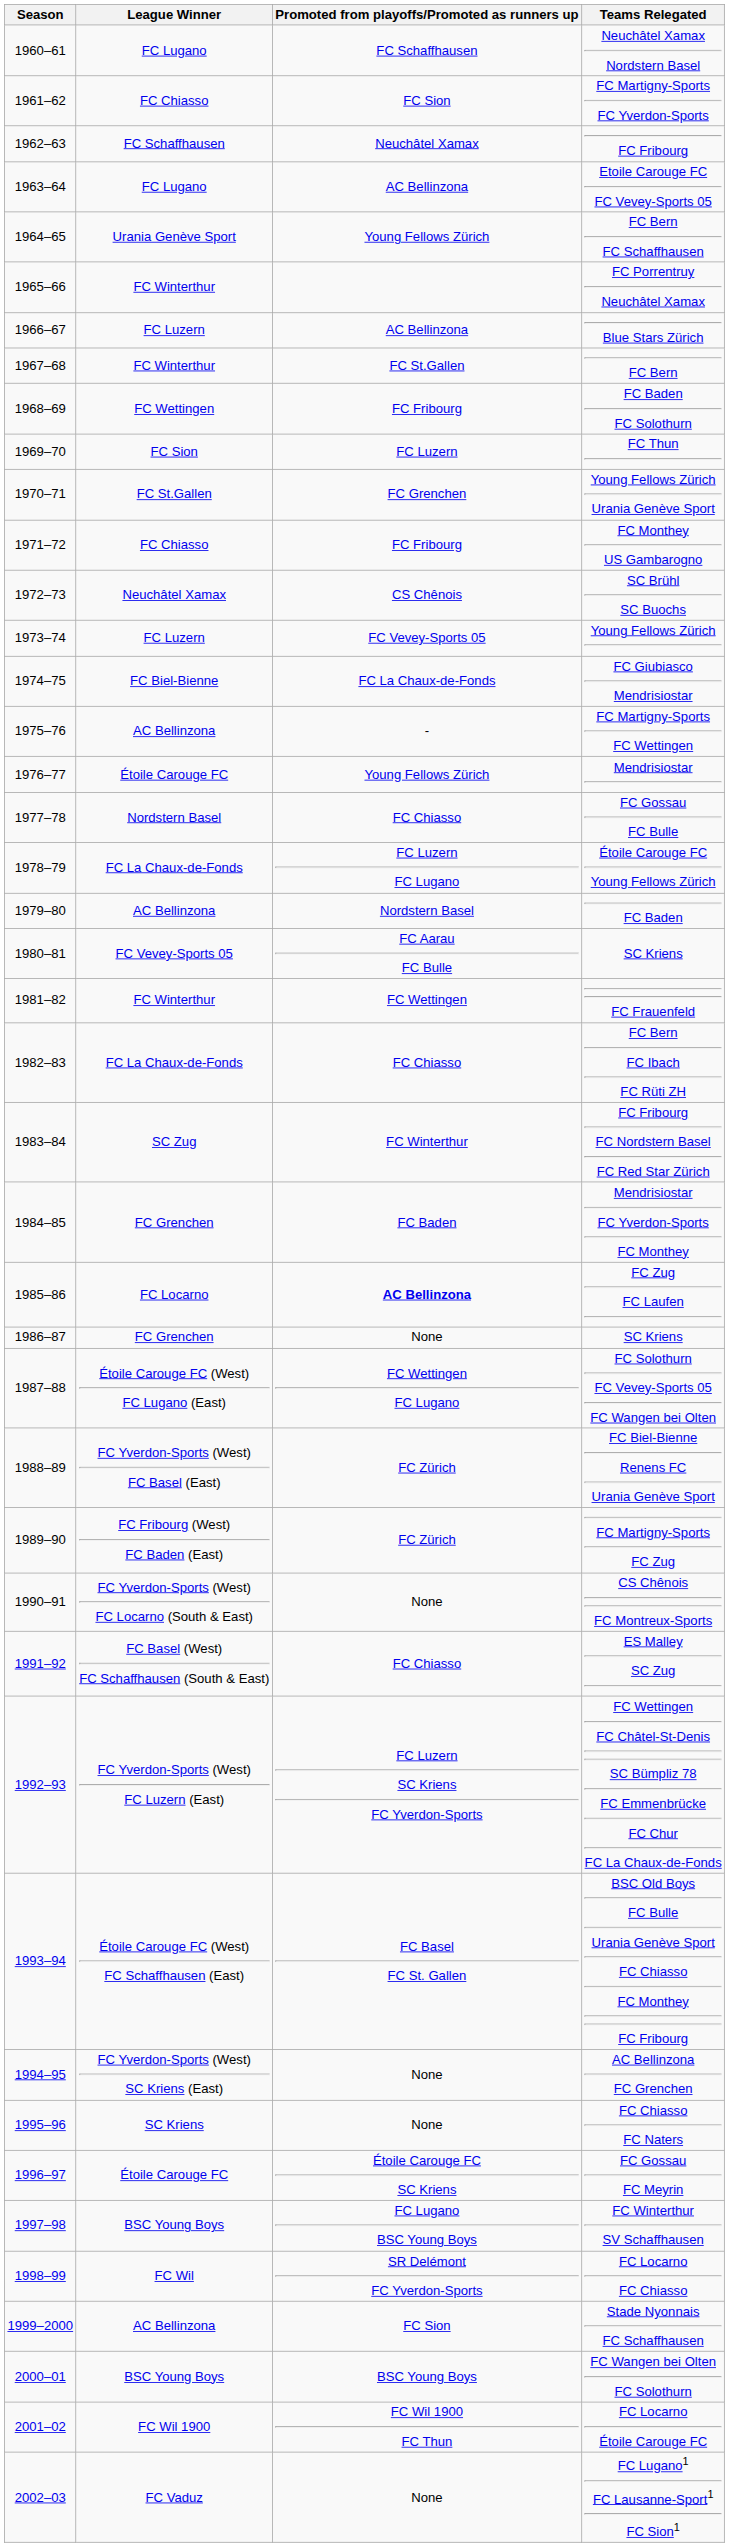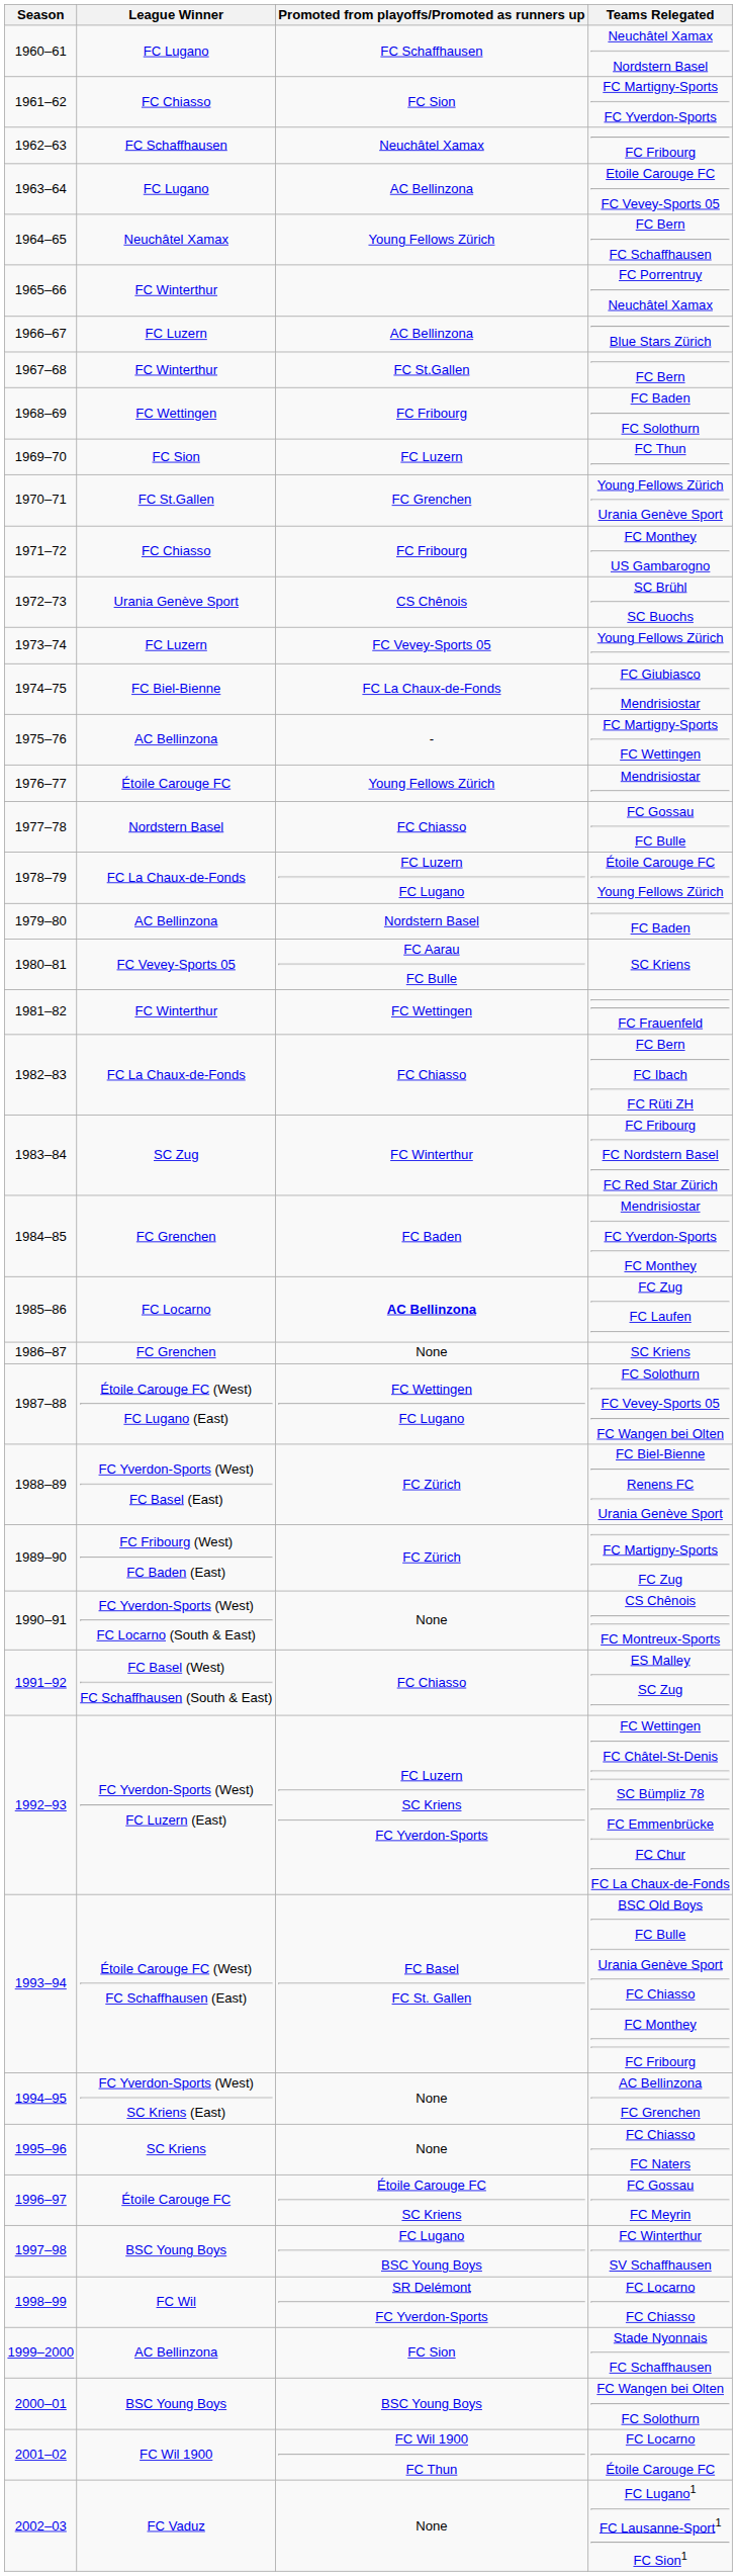 <table class="wikitable sortable" style="text-align:center;">
 <tr>
 <th>Season</th>
 <th>League Winner</th>
 <th>Promoted from playoffs/Promoted as runners up</th>
 <th>Teams Relegated</th>
 </tr>
 <tr>
 <td>1960–61</td>
 <td><a href='#'>FC Lugano</a></td>
 <td><a href='#'>FC Schaffhausen</a></td>
 <td><a href='#'>Neuchâtel Xamax</a><hr><a href='#'>Nordstern Basel</a></td>
 </tr>
 <tr>
 <td>1961–62</td>
 <td><a href='#'>FC Chiasso</a></td>
 <td><a href='#'>FC Sion</a></td>
 <td><a href='#'>FC Martigny-Sports</a><hr><a href='#'>FC Yverdon-Sports</a></td>
 </tr>
 <tr>
 <td>1962–63</td>
 <td><a href='#'>FC Schaffhausen</a></td>
 <td><a href='#'>Neuchâtel Xamax</a></td>
 <td><hr><a href='#'>FC Fribourg</a></td>
 </tr>
 <tr>
 <td>1963–64</td>
 <td><a href='#'>FC Lugano</a></td>
 <td><a href='#'>AC Bellinzona</a></td>
 <td><a href='#'>Etoile Carouge FC</a><hr><a href='#'>FC Vevey-Sports 05</a></td>
 </tr>
 <tr>
 <td>1964–65</td>
-<td><a href='#'>Urania Genève Sport</a></td>
+<td><a href='#'>Neuchâtel Xamax</a></td>
 <td><a href='#'>Young Fellows Zürich</a></td>
 <td><a href='#'>FC Bern</a><hr><a href='#'>FC Schaffhausen</a></td>
 </tr>
 <tr>
 <td>1965–66</td>
 <td><a href='#'>FC Winterthur</a></td>
 <td></td>
 <td><a href='#'>FC Porrentruy</a><hr><a href='#'>Neuchâtel Xamax</a></td>
 </tr>
 <tr>
 <td>1966–67</td>
 <td><a href='#'>FC Luzern</a></td>
 <td><a href='#'>AC Bellinzona</a></td>
 <td><hr><a href='#'>Blue Stars Zürich</a></td>
 </tr>
 <tr>
 <td>1967–68</td>
 <td><a href='#'>FC Winterthur</a></td>
 <td><a href='#'>FC St.Gallen</a></td>
 <td><hr><a href='#'>FC Bern</a></td>
 </tr>
 <tr>
 <td>1968–69</td>
 <td><a href='#'>FC Wettingen</a></td>
 <td><a href='#'>FC Fribourg</a></td>
 <td><a href='#'>FC Baden</a><hr><a href='#'>FC Solothurn</a></td>
 </tr>
 <tr>
 <td>1969–70</td>
 <td><a href='#'>FC Sion</a></td>
 <td><a href='#'>FC Luzern</a></td>
 <td><a href='#'>FC Thun</a><hr></td>
 </tr>
 <tr>
 <td>1970–71</td>
 <td><a href='#'>FC St.Gallen</a></td>
 <td><a href='#'>FC Grenchen</a></td>
 <td><a href='#'>Young Fellows Zürich</a><hr><a href='#'>Urania Genève Sport</a></td>
 </tr>
 <tr>
 <td>1971–72</td>
 <td><a href='#'>FC Chiasso</a></td>
 <td><a href='#'>FC Fribourg</a></td>
 <td><a href='#'>FC Monthey</a><hr><a href='#'>US Gambarogno</a></td>
 </tr>
 <tr>
 <td>1972–73</td>
-<td><a href='#'>Neuchâtel Xamax</a></td>
+<td><a href='#'>Urania Genève Sport</a></td>
 <td><a href='#'>CS Chênois</a></td>
 <td><a href='#'>SC Brühl</a><hr><a href='#'>SC Buochs</a></td>
 </tr>
 <tr>
 <td>1973–74</td>
 <td><a href='#'>FC Luzern</a></td>
 <td><a href='#'>FC Vevey-Sports 05</a></td>
 <td><a href='#'>Young Fellows Zürich</a><hr></td>
 </tr>
 <tr>
 <td>1974–75</td>
 <td><a href='#'>FC Biel-Bienne</a></td>
 <td><a href='#'>FC La Chaux-de-Fonds</a></td>
 <td><a href='#'>FC Giubiasco</a><hr><a href='#'>Mendrisiostar</a></td>
 </tr>
 <tr>
 <td>1975–76</td>
 <td><a href='#'>AC Bellinzona</a></td>
 <td>-</td>
 <td><a href='#'>FC Martigny-Sports</a><hr><a href='#'>FC Wettingen</a></td>
 </tr>
 <tr>
 <td>1976–77</td>
 <td><a href='#'>Étoile Carouge FC</a></td>
 <td><a href='#'>Young Fellows Zürich</a></td>
 <td><a href='#'>Mendrisiostar</a><hr></td>
 </tr>
 <tr>
 <td>1977–78</td>
 <td><a href='#'>Nordstern Basel</a></td>
 <td><a href='#'>FC Chiasso</a></td>
 <td><a href='#'>FC Gossau</a><hr><a href='#'>FC Bulle</a></td>
 </tr>
 <tr>
 <td>1978–79</td>
 <td><a href='#'>FC La Chaux-de-Fonds</a></td>
 <td><a href='#'>FC Luzern</a><hr><a href='#'>FC Lugano</a></td>
 <td><a href='#'>Étoile Carouge FC</a><hr><a href='#'>Young Fellows Zürich</a></td>
 </tr>
 <tr>
 <td>1979–80</td>
 <td><a href='#'>AC Bellinzona</a></td>
 <td><a href='#'>Nordstern Basel</a></td>
 <td><hr><a href='#'>FC Baden</a></td>
 </tr>
 <tr>
 <td>1980–81</td>
 <td><a href='#'>FC Vevey-Sports 05</a></td>
 <td><a href='#'>FC Aarau</a><hr><a href='#'>FC Bulle</a></td>
 <td><a href='#'>SC Kriens</a></td>
 </tr>
 <tr>
 <td>1981–82</td>
 <td><a href='#'>FC Winterthur</a></td>
 <td><a href='#'>FC Wettingen</a></td>
 <td><hr><hr><a href='#'>FC Frauenfeld</a></td>
 </tr>
 <tr>
 <td>1982–83</td>
 <td><a href='#'>FC La Chaux-de-Fonds</a></td>
 <td><a href='#'>FC Chiasso</a></td>
 <td><a href='#'>FC Bern</a><hr><a href='#'>FC Ibach</a><hr><a href='#'>FC Rüti ZH</a></td>
 </tr>
 <tr>
 <td>1983–84</td>
 <td><a href='#'>SC Zug</a></td>
 <td><a href='#'>FC Winterthur</a></td>
 <td><a href='#'>FC Fribourg</a><hr><a href='#'>FC Nordstern Basel</a><hr><a href='#'>FC Red Star Zürich</a></td>
 </tr>
 <tr>
 <td>1984–85</td>
 <td><a href='#'>FC Grenchen</a></td>
 <td><a href='#'>FC Baden</a></td>
 <td><a href='#'>Mendrisiostar</a><hr><a href='#'>FC Yverdon-Sports</a><hr><a href='#'>FC Monthey</a></td>
 </tr>
 <tr>
 <td>1985–86</td>
 <td><a href='#'>FC Locarno</a></td>
 <td><strong><a href='#'>AC Bellinzona</a></strong></td>
 <td><a href='#'>FC Zug</a><hr><a href='#'>FC Laufen</a><hr></td>
 </tr>
 <tr>
 <td>1986–87</td>
 <td><a href='#'>FC Grenchen</a></td>
 <td>None</td>
 <td><a href='#'>SC Kriens</a></td>
 </tr>
 <tr>
 <td>1987–88</td>
 <td><a href='#'>Étoile Carouge FC</a> (West)<hr><a href='#'>FC Lugano</a> (East)</td>
 <td><a href='#'>FC Wettingen</a><hr><a href='#'>FC Lugano</a></td>
 <td><a href='#'>FC Solothurn</a><hr><a href='#'>FC Vevey-Sports 05</a><hr><a href='#'>FC Wangen bei Olten</a></td>
 </tr>
 <tr>
 <td>1988–89</td>
 <td><a href='#'>FC Yverdon-Sports</a> (West)<hr><a href='#'>FC Basel</a> (East)</td>
 <td><a href='#'>FC Zürich</a></td>
 <td><a href='#'>FC Biel-Bienne</a><hr><a href='#'>Renens FC</a><hr><a href='#'>Urania Genève Sport</a></td>
 </tr>
 <tr>
 <td>1989–90</td>
 <td><a href='#'>FC Fribourg</a> (West)<hr><a href='#'>FC Baden</a> (East)</td>
 <td><a href='#'>FC Zürich</a></td>
 <td><hr><a href='#'>FC Martigny-Sports</a><hr><a href='#'>FC Zug</a></td>
 </tr>
 <tr>
 <td>1990–91</td>
 <td><a href='#'>FC Yverdon-Sports</a> (West)<hr><a href='#'>FC Locarno</a> (South & East)</td>
 <td>None</td>
 <td><a href='#'>CS Chênois</a><hr><hr><a href='#'>FC Montreux-Sports</a></td>
 </tr>
 <tr>
 <td><a href='#'>1991–92</a></td>
 <td><a href='#'>FC Basel</a> (West)<hr><a href='#'>FC Schaffhausen</a> (South & East)</td>
 <td><a href='#'>FC Chiasso</a></td>
 <td><a href='#'>ES Malley</a><hr><a href='#'>SC Zug</a><hr></td>
 </tr>
 <tr>
 <td><a href='#'>1992–93</a></td>
 <td><a href='#'>FC Yverdon-Sports</a> (West)<hr><a href='#'>FC Luzern</a> (East)</td>
 <td><a href='#'>FC Luzern</a><hr><a href='#'>SC Kriens</a><hr><a href='#'>FC Yverdon-Sports</a></td>
 <td><a href='#'>FC Wettingen</a><hr><a href='#'>FC Châtel-St-Denis</a><hr><hr><a href='#'>SC Bümpliz 78</a><hr><a href='#'>FC Emmenbrücke</a><hr><a href='#'>FC Chur</a><hr><a href='#'>FC La Chaux-de-Fonds</a></td>
 </tr>
 <tr>
 <td><a href='#'>1993–94</a></td>
 <td><a href='#'>Étoile Carouge FC</a> (West)<hr><a href='#'>FC Schaffhausen</a> (East)</td>
 <td><a href='#'>FC Basel</a><hr><a href='#'>FC St. Gallen</a></td>
 <td><a href='#'>BSC Old Boys</a><hr><a href='#'>FC Bulle</a><hr><a href='#'>Urania Genève Sport</a><hr><a href='#'>FC Chiasso</a><hr><a href='#'>FC Monthey</a><hr><hr><a href='#'>FC Fribourg</a></td>
 </tr>
 <tr>
 <td><a href='#'>1994–95</a></td>
 <td><a href='#'>FC Yverdon-Sports</a> (West)<hr><a href='#'>SC Kriens</a> (East)</td>
 <td>None</td>
 <td><a href='#'>AC Bellinzona</a><hr><a href='#'>FC Grenchen</a></td>
 </tr>
 <tr>
 <td><a href='#'>1995–96</a></td>
 <td><a href='#'>SC Kriens</a></td>
 <td>None</td>
 <td><a href='#'>FC Chiasso</a><hr><a href='#'>FC Naters</a></td>
 </tr>
 <tr>
 <td><a href='#'>1996–97</a></td>
 <td><a href='#'>Étoile Carouge FC</a></td>
 <td><a href='#'>Étoile Carouge FC</a><hr><a href='#'>SC Kriens</a></td>
 <td><a href='#'>FC Gossau</a><hr><a href='#'>FC Meyrin</a></td>
 </tr>
 <tr>
 <td><a href='#'>1997–98</a></td>
 <td><a href='#'>BSC Young Boys</a></td>
 <td><a href='#'>FC Lugano</a><hr><a href='#'>BSC Young Boys</a></td>
 <td><a href='#'>FC Winterthur</a><hr><a href='#'>SV Schaffhausen</a></td>
 </tr>
 <tr>
 <td><a href='#'>1998–99</a></td>
 <td><a href='#'>FC Wil</a></td>
 <td><a href='#'>SR Delémont</a><hr><a href='#'>FC Yverdon-Sports</a></td>
 <td><a href='#'>FC Locarno</a><hr><a href='#'>FC Chiasso</a></td>
 </tr>
 <tr>
 <td><a href='#'>1999–2000</a></td>
 <td><a href='#'>AC Bellinzona</a></td>
 <td><a href='#'>FC Sion</a></td>
 <td><a href='#'>Stade Nyonnais</a><hr><a href='#'>FC Schaffhausen</a></td>
 </tr>
 <tr>
 <td><a href='#'>2000–01</a></td>
 <td><a href='#'>BSC Young Boys</a></td>
 <td><a href='#'>BSC Young Boys</a></td>
 <td><a href='#'>FC Wangen bei Olten</a><hr><a href='#'>FC Solothurn</a></td>
 </tr>
 <tr>
 <td><a href='#'>2001–02</a></td>
 <td><a href='#'>FC Wil 1900</a></td>
 <td><a href='#'>FC Wil 1900</a><hr><a href='#'>FC Thun</a></td>
 <td><a href='#'>FC Locarno</a><hr><a href='#'>Étoile Carouge FC</a></td>
 </tr>
 <tr>
 <td><a href='#'>2002–03</a></td>
 <td><a href='#'>FC Vaduz</a></td>
 <td>None</td>
 <td><a href='#'>FC Lugano</a><sup>1</sup><hr><a href='#'>FC Lausanne-Sport</a><sup>1</sup><hr><a href='#'>FC Sion</a><sup>1</sup></td>
 </tr>
 </table>
